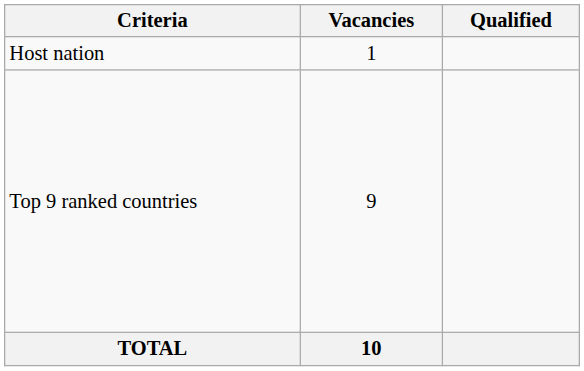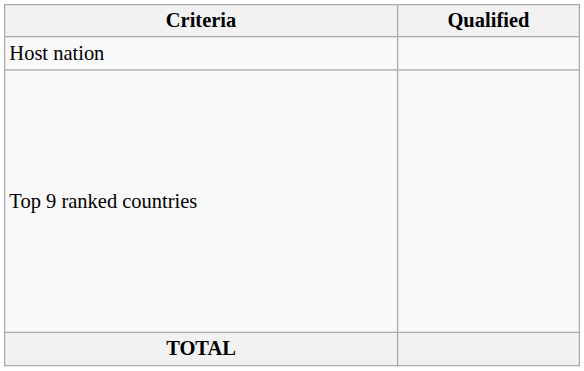 <table class = "wikitable" width=450>
 <tr>
 <th>Criteria</th>
-<th>Vacancies</th>
 <th>Qualified</th>
 </tr>
 <tr>
 <td>Host nation</td>
-<td align="center">1</td>
 <td></td>
 </tr>
 <tr>
 <td>Top 9 ranked countries</td>
-<td align="center">9</td>
 <td><s></s><br><br><br><br><br><br><br><s><br></s><br><br><br></td>
 </tr>
 <tr>
 <th>TOTAL</th>
-<th>10</th>
 <th></th>
 </tr>
 </table>
